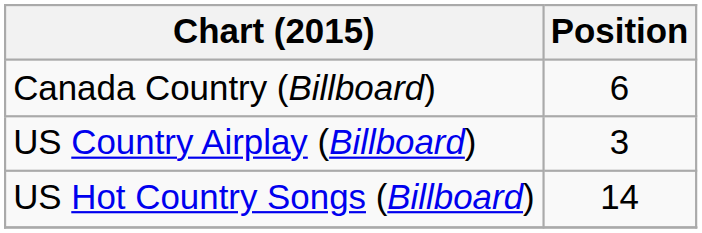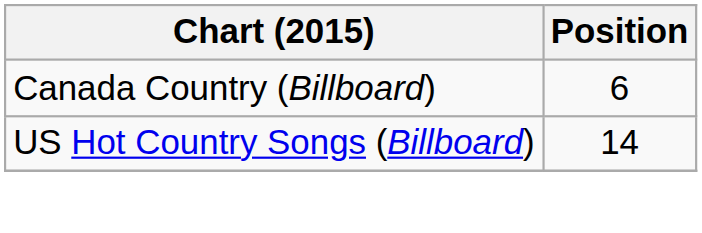 <table class="wikitable sortable">
 <tr>
 <th scope="col">Chart (2015)</th>
 <th scope="col">Position</th>
 </tr>
 <tr>
 <td>Canada Country (<em>Billboard</em>)</td>
 <td align="center">6</td>
 </tr>
 <tr>
-<td>US <a href='#'>Country Airplay</a> (<em><a href='#'>Billboard</a></em>)</td>
-<td align="center">3</td>
-</tr>
-<tr>
 <td>US <a href='#'>Hot Country Songs</a> (<em><a href='#'>Billboard</a></em>)</td>
 <td align="center">14</td>
 </tr>
 <tr>
 </tr>
 </table>
